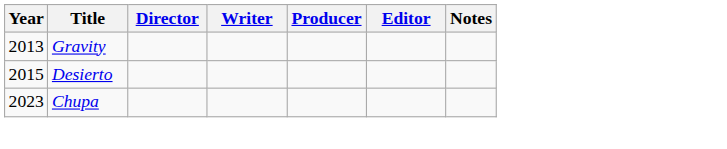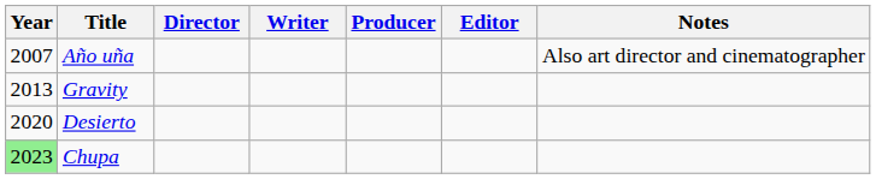 <table class="wikitable">
 <tr>
 <th>Year</th>
 <th width="65">Title</th>
 <th width="65"><a href='#'>Director</a></th>
 <th width="65"><a href='#'>Writer</a></th>
 <th width="65"><a href='#'>Producer</a></th>
 <th width="65"><a href='#'>Editor</a></th>
 <th>Notes</th>
 </tr>
 <tr>
+<td>2007</td>
+<td><em><a href='#'>Año uña</a></em></td>
+<td></td>
+<td></td>
+<td></td>
+<td></td>
+<td>Also art director and cinematographer</td>
+</tr>
+<tr>
 <td>2013</td>
 <td><em><a href='#'>Gravity</a></em></td>
 <td></td>
 <td></td>
 <td></td>
 <td></td>
 <td></td>
 </tr>
 <tr>
-<td>2015</td>
+<td>2020</td>
 <td><em><a href='#'>Desierto</a></em></td>
 <td></td>
 <td></td>
 <td></td>
 <td></td>
 <td></td>
 </tr>
 <tr>
-<td>2023</td>
+<td style="background: lightgreen;">2023</td>
 <td><em><a href='#'>Chupa</a></em></td>
 <td></td>
 <td></td>
 <td></td>
 <td></td>
 <td></td>
 </tr>
 </table>
